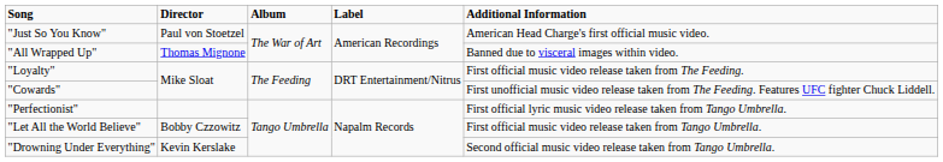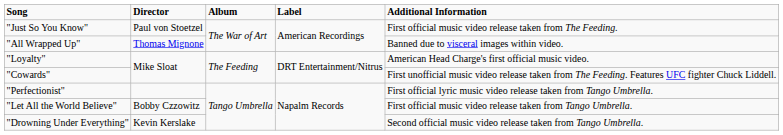 <table class="wikitable">
 <tr>
 <td><strong>Song</strong></td>
 <td><strong>Director</strong></td>
 <td><strong>Album</strong></td>
 <td><strong>Label</strong></td>
 <td><strong>Additional Information</strong></td>
 </tr>
 <tr>
 <td>"Just So You Know"</td>
 <td>Paul von Stoetzel</td>
 <td rowspan="2"><em>The War of Art</em></td>
 <td rowspan="2">American Recordings</td>
-<td>American Head Charge's first official music video.</td>
+<td>First official music video release taken from <em>The Feeding</em>.</td>
 </tr>
 <tr>
 <td>"All Wrapped Up"</td>
 <td><a href='#'>Thomas Mignone</a></td>
 <td>Banned due to <a href='#'>visceral</a> images within video.</td>
 </tr>
 <tr>
 <td>"Loyalty"</td>
 <td rowspan="2">Mike Sloat</td>
 <td rowspan="2"><em>The Feeding</em></td>
 <td rowspan="2">DRT Entertainment/Nitrus</td>
-<td>First official music video release taken from <em>The Feeding</em>.</td>
+<td>American Head Charge's first official music video.</td>
 </tr>
 <tr>
 <td>"Cowards"</td>
 <td>First unofficial music video release taken from <em>The Feeding</em>. Features <a href='#'>UFC</a> fighter Chuck Liddell.</td>
 </tr>
 <tr>
 <td>"Perfectionist"</td>
 <td></td>
 <td rowspan="3"><em>Tango Umbrella</em></td>
 <td rowspan="3">Napalm Records</td>
 <td>First official lyric music video release taken from <em>Tango Umbrella</em>.</td>
 </tr>
 <tr>
 <td>"Let All the World Believe"</td>
 <td>Bobby Czzowitz</td>
 <td>First official music video release taken from <em>Tango Umbrella</em>.</td>
 </tr>
 <tr>
 <td>"Drowning Under Everything"</td>
 <td>Kevin Kerslake</td>
 <td>Second official music video release taken from <em>Tango Umbrella</em>.</td>
 </tr>
 </table>
